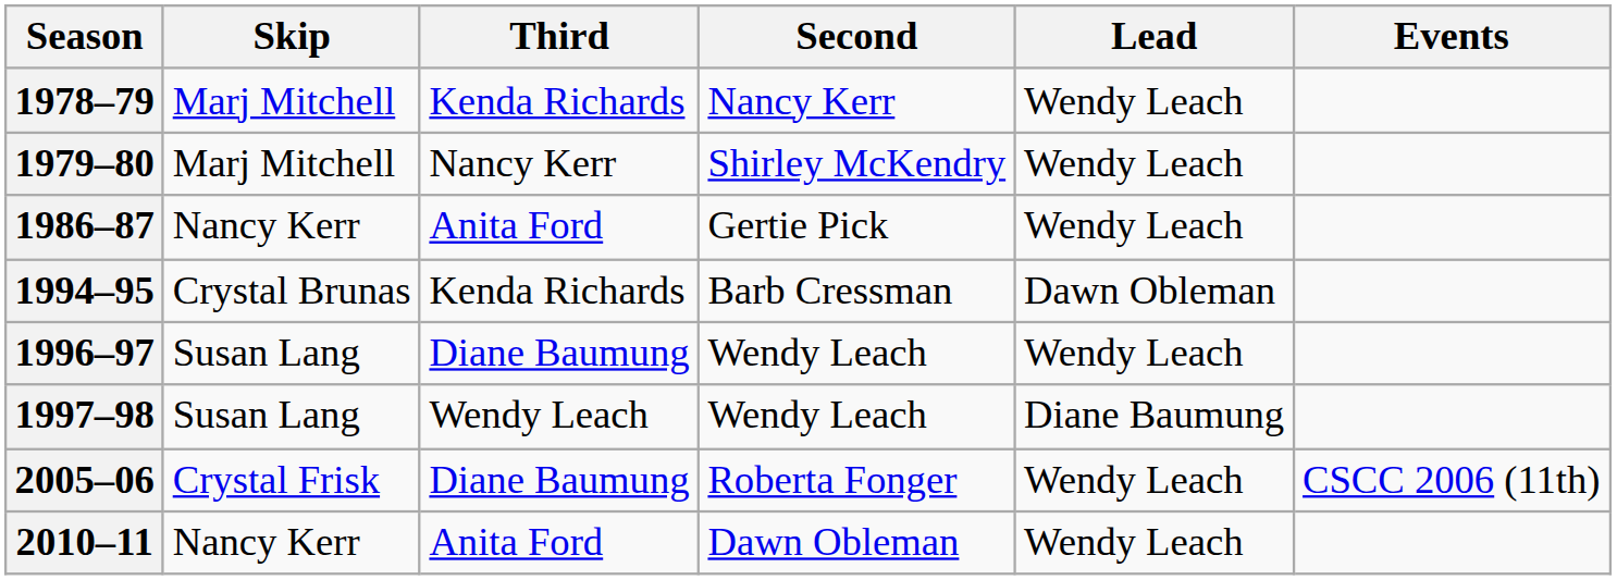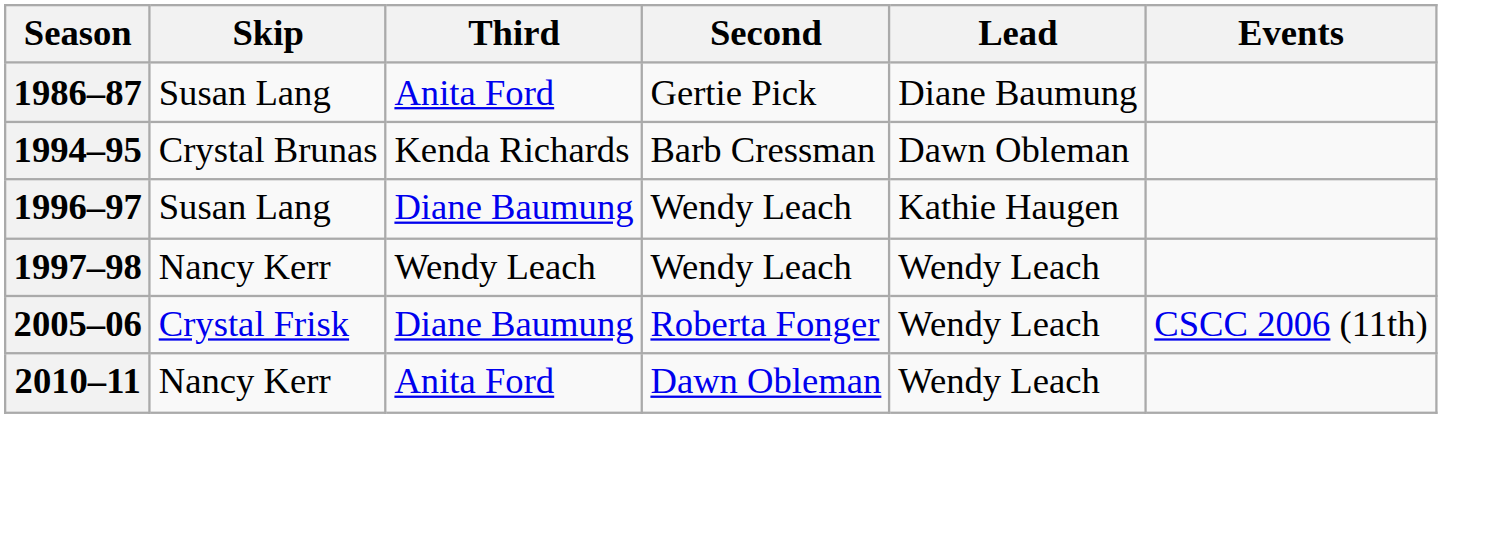 <table class="wikitable">
 <tr>
 <th scope="col">Season</th>
 <th scope="col">Skip</th>
 <th scope="col">Third</th>
 <th scope="col">Second</th>
 <th scope="col">Lead</th>
 <th scope="col">Events</th>
 </tr>
 <tr>
-<th scope="row">1978–79</th>
-<td><a href='#'>Marj Mitchell</a></td>
-<td><a href='#'>Kenda Richards</a></td>
-<td><a href='#'>Nancy Kerr</a></td>
-<td>Wendy Leach</td>
-<td></td>
-</tr>
-<tr>
-<th scope="row">1979–80</th>
-<td>Marj Mitchell</td>
-<td>Nancy Kerr</td>
-<td><a href='#'>Shirley McKendry</a></td>
-<td>Wendy Leach</td>
-<td> <br> </td>
-</tr>
-<tr>
 <th scope="row">1986–87</th>
-<td>Nancy Kerr</td>
+<td>Susan Lang</td>
 <td><a href='#'>Anita Ford</a></td>
 <td>Gertie Pick</td>
-<td>Wendy Leach</td>
+<td>Diane Baumung</td>
 <td></td>
 </tr>
 <tr>
 <th scope="row">1994–95</th>
 <td>Crystal Brunas</td>
 <td>Kenda Richards</td>
 <td>Barb Cressman</td>
 <td>Dawn Obleman</td>
 <td></td>
 </tr>
 <tr>
 <th scope="row">1996–97</th>
 <td>Susan Lang</td>
 <td><a href='#'>Diane Baumung</a></td>
 <td>Wendy Leach</td>
-<td>Wendy Leach</td>
+<td>Kathie Haugen</td>
 <td></td>
 </tr>
 <tr>
 <th scope="row">1997–98</th>
-<td>Susan Lang</td>
+<td>Nancy Kerr</td>
 <td>Wendy Leach</td>
 <td>Wendy Leach</td>
-<td>Diane Baumung</td>
+<td>Wendy Leach</td>
 <td></td>
 </tr>
 <tr>
 <th scope="row">2005–06</th>
 <td><a href='#'>Crystal Frisk</a></td>
 <td><a href='#'>Diane Baumung</a></td>
 <td><a href='#'>Roberta Fonger</a></td>
 <td>Wendy Leach</td>
 <td><a href='#'>CSCC 2006</a> (11th)</td>
 </tr>
 <tr>
 <th scope="row">2010–11</th>
 <td>Nancy Kerr</td>
 <td><a href='#'>Anita Ford</a></td>
 <td><a href='#'>Dawn Obleman</a></td>
 <td>Wendy Leach</td>
 <td></td>
 </tr>
 </table>
